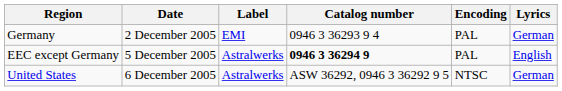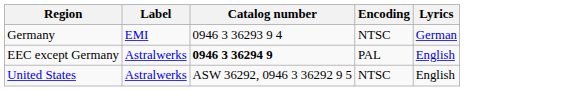 <table class="wikitable">
 <tr>
 <th>Region</th>
-<th>Date</th>
 <th>Label</th>
 <th>Catalog number</th>
 <th>Encoding</th>
 <th>Lyrics</th>
 </tr>
 <tr>
 <td>Germany</td>
-<td>2 December 2005</td>
 <td><a href='#'>EMI</a></td>
 <td>0946 3 36293 9 4</td>
-<td>PAL</td>
+<td>NTSC</td>
 <td><a href='#'>German</a></td>
 </tr>
 <tr>
 <td>EEC except Germany</td>
-<td>5 December 2005</td>
 <td><a href='#'>Astralwerks</a></td>
 <td><strong>0946 3 36294 9</strong></td>
 <td>PAL</td>
 <td><a href='#'>English</a></td>
 </tr>
 <tr>
 <td><a href='#'>United States</a></td>
-<td>6 December 2005</td>
 <td><a href='#'>Astralwerks</a></td>
 <td>ASW 36292, 0946 3 36292 9 5</td>
 <td>NTSC</td>
-<td><a href='#'>German</a></td>
+<td>English</td>
 </tr>
 </table>
